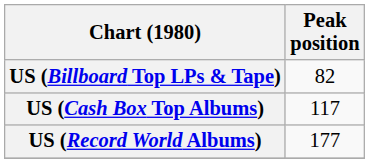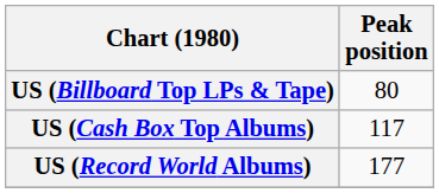 <table class="wikitable sortable plainrowheaders" style="text-align:center">
 <tr>
 <th>Chart (1980)</th>
 <th>Peak<br>position</th>
 </tr>
 <tr>
 <th scope="row">US (<a href='#'><em>Billboard</em> Top LPs & Tape</a>)</th>
-<td style="text-align:center;">82</td>
+<td style="text-align:center;">80</td>
 </tr>
 <tr>
 <th scope="row">US (<a href='#'><em>Cash Box</em> Top Albums</a>)</th>
 <td style="text-align:center;">117</td>
 </tr>
 <tr>
 <th scope="row">US (<a href='#'><em>Record World</em> Albums</a>)</th>
 <td style="text-align:center;">177</td>
 </tr>
 <tr>
 </tr>
 </table>
